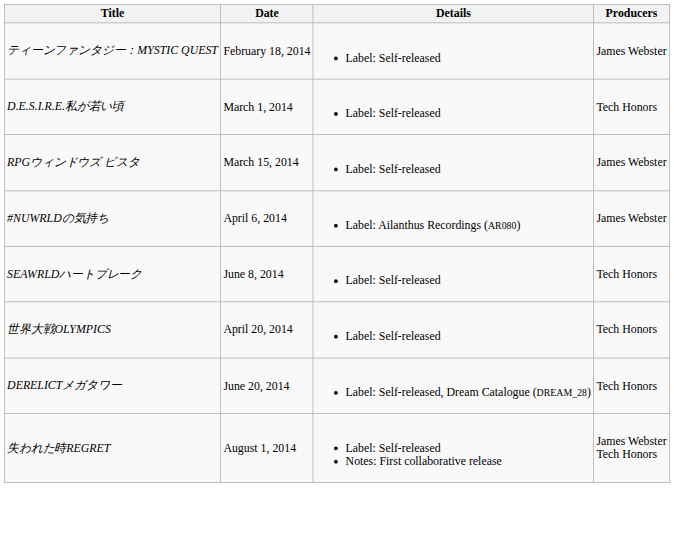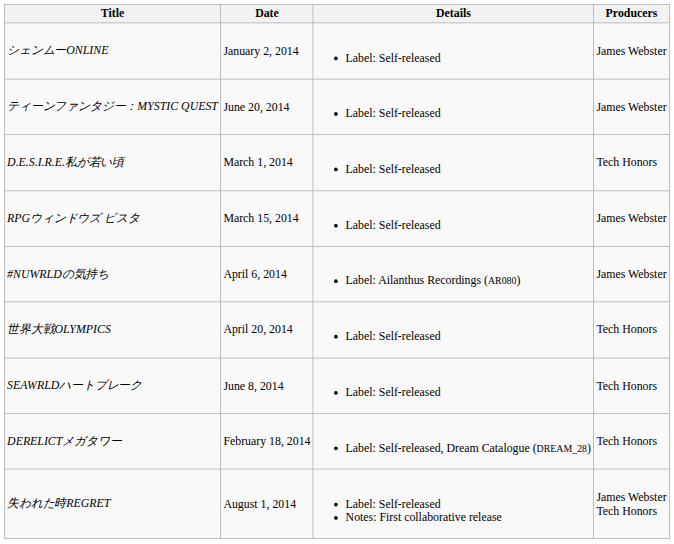 <table class="wikitable">
 <tr>
 <th>Title</th>
 <th>Date</th>
 <th>Details</th>
 <th>Producers</th>
 </tr>
 <tr>
+<td><em>シェンムーONLINE</em></td>
+<td>January 2, 2014</td>
+<td><br><ul><li>Label: Self-released</li></ul></td>
+<td>James Webster</td>
+</tr>
+<tr>
 <td><em>ティーンファンタジー：MYSTIC QUEST</em></td>
-<td>February 18, 2014</td>
+<td>June 20, 2014</td>
 <td><br><ul><li>Label: Self-released</li></ul></td>
 <td>James Webster</td>
 </tr>
 <tr>
 <td><em>D.E.S.I.R.E.私が若い頃</em></td>
 <td>March 1, 2014</td>
 <td><br><ul><li>Label: Self-released</li></ul></td>
 <td>Tech Honors</td>
 </tr>
 <tr>
 <td><em>RPGウィンドウズ ビスタ</em></td>
 <td>March 15, 2014</td>
 <td><br><ul><li>Label: Self-released</li></ul></td>
 <td>James Webster</td>
 </tr>
 <tr>
 <td><em>#NUWRLDの気持ち</em></td>
 <td>April 6, 2014</td>
 <td><br><ul><li>Label: Ailanthus Recordings (<small>AR080</small>)</li></ul></td>
 <td>James Webster</td>
 </tr>
 <tr>
+<td><em>世界大戦OLYMPICS</em></td>
+<td>April 20, 2014</td>
+<td><br><ul><li>Label: Self-released</li></ul></td>
+<td>Tech Honors</td>
+</tr>
+<tr>
 <td><em>SEAWRLDハートブレーク</em></td>
 <td>June 8, 2014</td>
 <td><br><ul><li>Label: Self-released</li></ul></td>
 <td>Tech Honors</td>
 </tr>
 <tr>
-<td><em>世界大戦OLYMPICS</em></td>
-<td>April 20, 2014</td>
-<td><br><ul><li>Label: Self-released</li></ul></td>
-<td>Tech Honors</td>
-</tr>
-<tr>
 <td><em>DERELICTメガタワー</em></td>
-<td>June 20, 2014</td>
+<td>February 18, 2014</td>
 <td><br><ul><li>Label: Self-released, Dream Catalogue (<small>DREAM_28</small>)</li></ul></td>
 <td>Tech Honors</td>
 </tr>
 <tr>
 <td><em>失われた時REGRET</em></td>
 <td>August 1, 2014</td>
 <td><br><ul><li>Label: Self-released</li><li>Notes: First collaborative release</li></ul></td>
 <td>James Webster<br>Tech Honors</td>
 </tr>
 </table>
